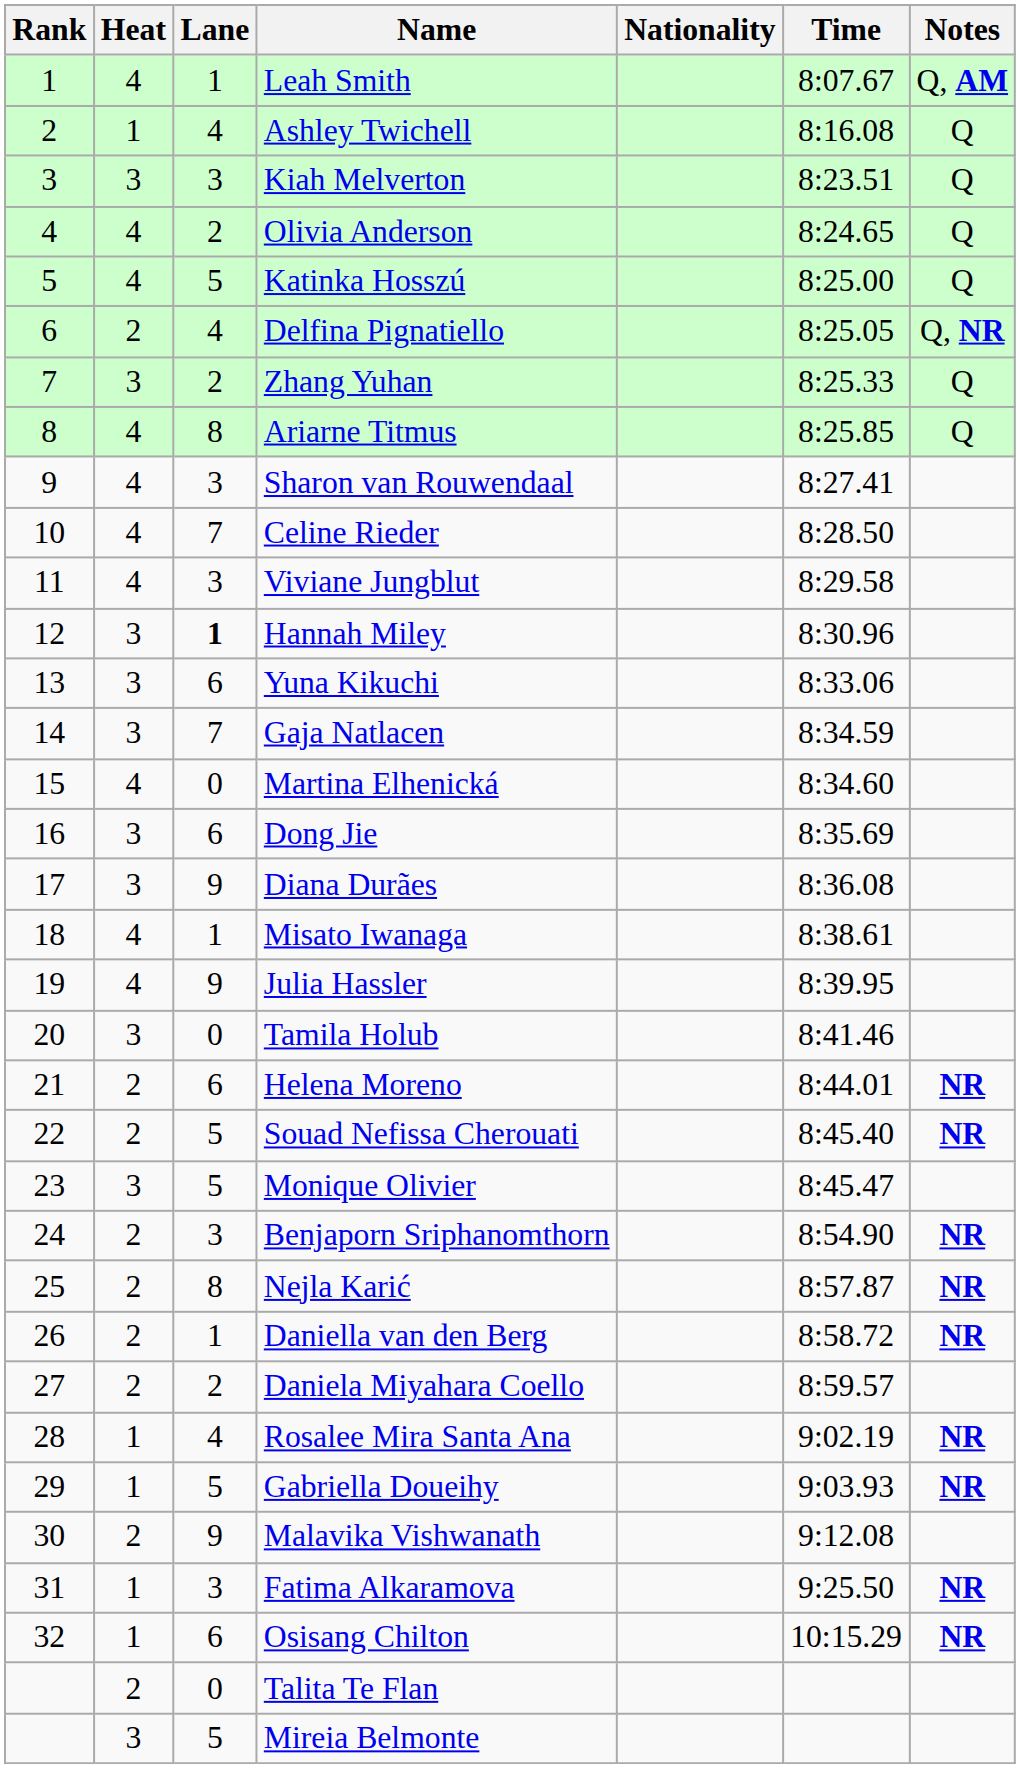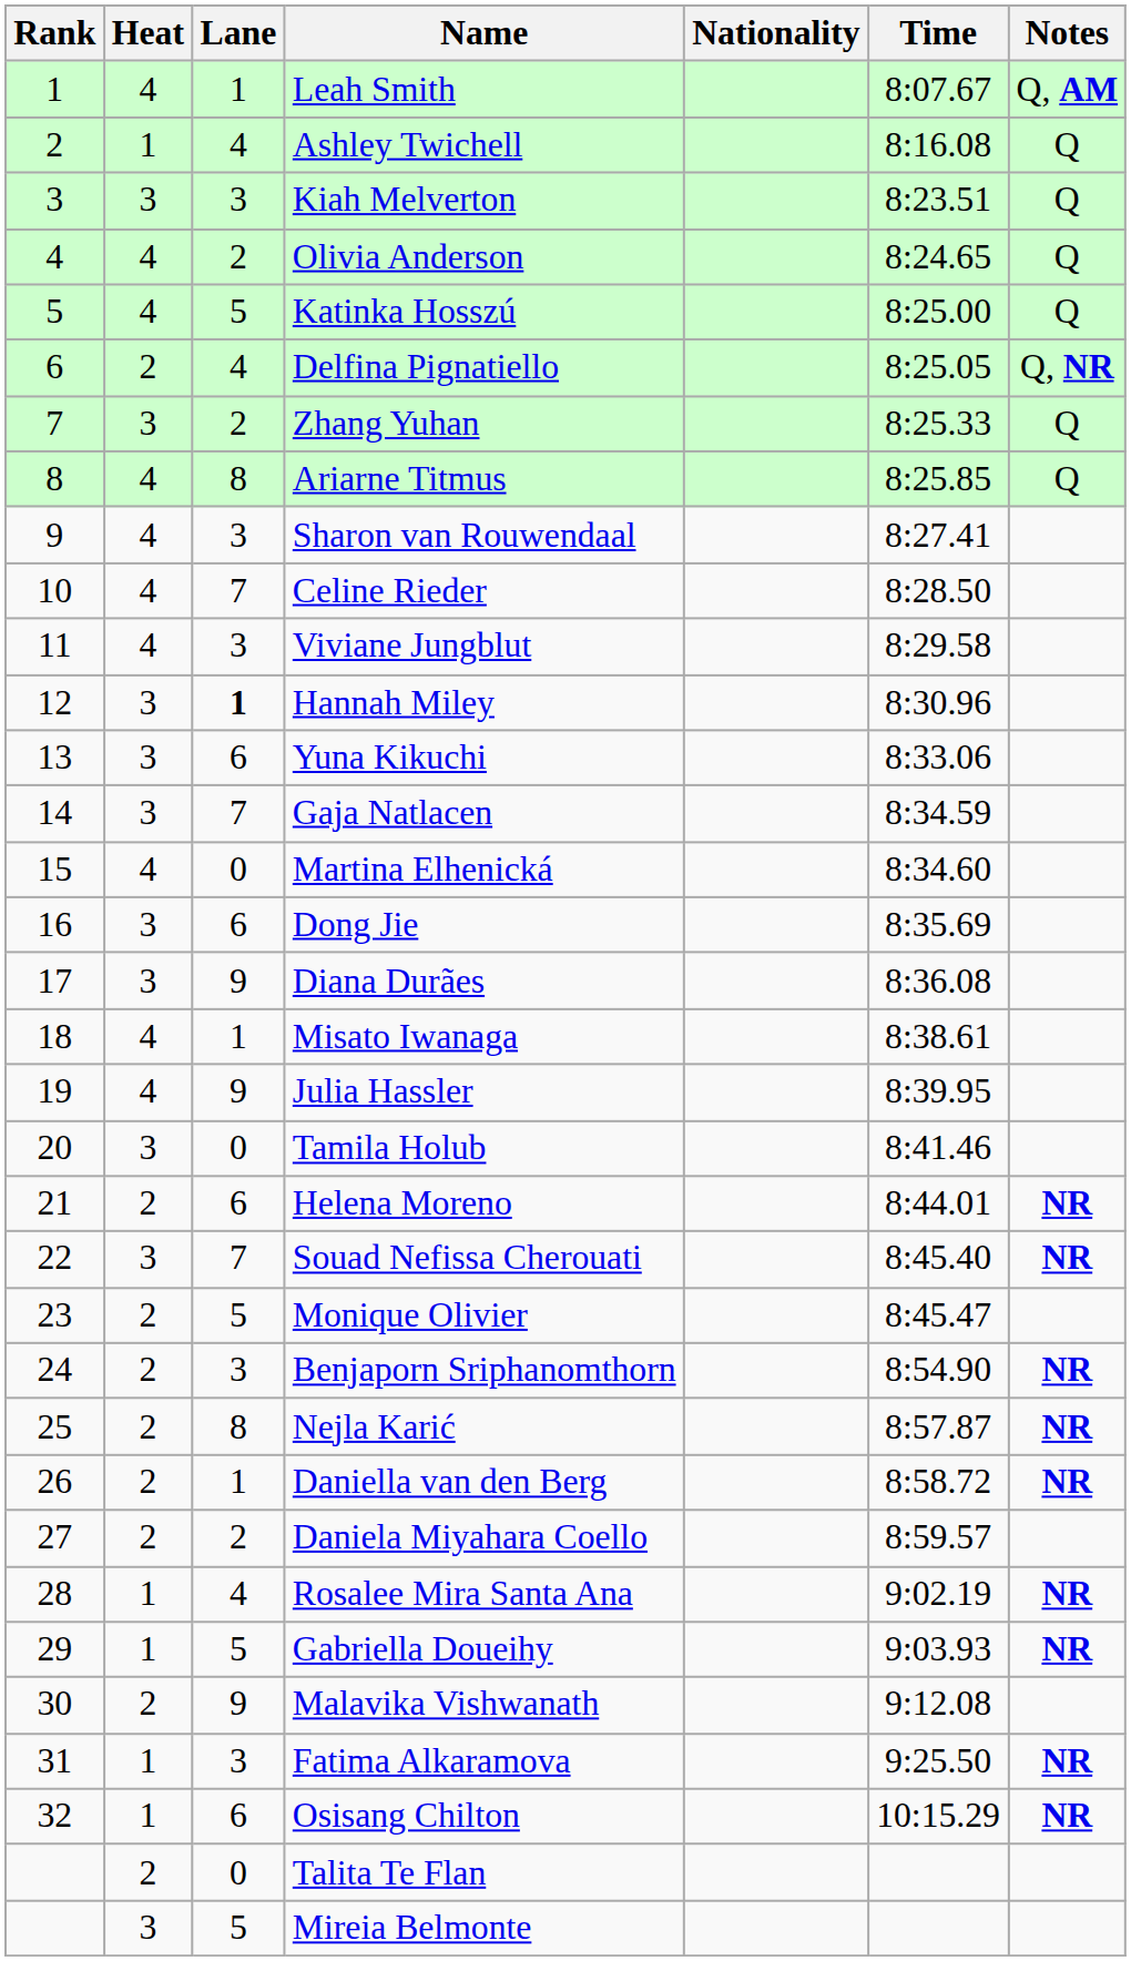 <table class="wikitable sortable" style="text-align:center">
 <tr>
 <th>Rank</th>
 <th>Heat</th>
 <th>Lane</th>
 <th>Name</th>
 <th>Nationality</th>
 <th>Time</th>
 <th>Notes</th>
 </tr>
 <tr bgcolor=ccffcc>
 <td>1</td>
 <td>4</td>
 <td>1</td>
 <td align=left><a href='#'>Leah Smith</a></td>
 <td align=left></td>
 <td>8:07.67</td>
 <td>Q, <strong><a href='#'>AM</a></strong></td>
 </tr>
 <tr bgcolor=ccffcc>
 <td>2</td>
 <td>1</td>
 <td>4</td>
 <td align=left><a href='#'>Ashley Twichell</a></td>
 <td align=left></td>
 <td>8:16.08</td>
 <td>Q</td>
 </tr>
 <tr bgcolor=ccffcc>
 <td>3</td>
 <td>3</td>
 <td>3</td>
 <td align=left><a href='#'>Kiah Melverton</a></td>
 <td align=left></td>
 <td>8:23.51</td>
 <td>Q</td>
 </tr>
 <tr bgcolor=ccffcc>
 <td>4</td>
 <td>4</td>
 <td>2</td>
 <td align=left><a href='#'>Olivia Anderson</a></td>
 <td align=left></td>
 <td>8:24.65</td>
 <td>Q</td>
 </tr>
 <tr bgcolor=ccffcc>
 <td>5</td>
 <td>4</td>
 <td>5</td>
 <td align=left><a href='#'>Katinka Hosszú</a></td>
 <td align=left></td>
 <td>8:25.00</td>
 <td>Q</td>
 </tr>
 <tr bgcolor=ccffcc>
 <td>6</td>
 <td>2</td>
 <td>4</td>
 <td align=left><a href='#'>Delfina Pignatiello</a></td>
 <td align=left></td>
 <td>8:25.05</td>
 <td>Q, <strong><a href='#'>NR</a></strong></td>
 </tr>
 <tr bgcolor=ccffcc>
 <td>7</td>
 <td>3</td>
 <td>2</td>
 <td align=left><a href='#'>Zhang Yuhan</a></td>
 <td align=left></td>
 <td>8:25.33</td>
 <td>Q</td>
 </tr>
 <tr bgcolor=ccffcc>
 <td>8</td>
 <td>4</td>
 <td>8</td>
 <td align=left><a href='#'>Ariarne Titmus</a></td>
 <td align=left></td>
 <td>8:25.85</td>
 <td>Q</td>
 </tr>
 <tr>
 <td>9</td>
 <td>4</td>
 <td>3</td>
 <td align=left><a href='#'>Sharon van Rouwendaal</a></td>
 <td align=left></td>
 <td>8:27.41</td>
 <td></td>
 </tr>
 <tr>
 <td>10</td>
 <td>4</td>
 <td>7</td>
 <td align=left><a href='#'>Celine Rieder</a></td>
 <td align=left></td>
 <td>8:28.50</td>
 <td></td>
 </tr>
 <tr>
 <td>11</td>
 <td>4</td>
 <td>3</td>
 <td align=left><a href='#'>Viviane Jungblut</a></td>
 <td align=left></td>
 <td>8:29.58</td>
 <td></td>
 </tr>
 <tr>
 <td>12</td>
 <td>3</td>
 <td><strong>1</strong></td>
 <td align=left><a href='#'>Hannah Miley</a></td>
 <td align=left></td>
 <td>8:30.96</td>
 <td></td>
 </tr>
 <tr>
 <td>13</td>
 <td>3</td>
 <td>6</td>
 <td align=left><a href='#'>Yuna Kikuchi</a></td>
 <td align=left></td>
 <td>8:33.06</td>
 <td></td>
 </tr>
 <tr>
 <td>14</td>
 <td>3</td>
 <td>7</td>
 <td align=left><a href='#'>Gaja Natlacen</a></td>
 <td align=left></td>
 <td>8:34.59</td>
 <td></td>
 </tr>
 <tr>
 <td>15</td>
 <td>4</td>
 <td>0</td>
 <td align=left><a href='#'>Martina Elhenická</a></td>
 <td align=left></td>
 <td>8:34.60</td>
 <td></td>
 </tr>
 <tr>
 <td>16</td>
 <td>3</td>
 <td>6</td>
 <td align=left><a href='#'>Dong Jie</a></td>
 <td align=left></td>
 <td>8:35.69</td>
 <td></td>
 </tr>
 <tr>
 <td>17</td>
 <td>3</td>
 <td>9</td>
 <td align=left><a href='#'>Diana Durães</a></td>
 <td align=left></td>
 <td>8:36.08</td>
 <td></td>
 </tr>
 <tr>
 <td>18</td>
 <td>4</td>
 <td>1</td>
 <td align=left><a href='#'>Misato Iwanaga</a></td>
 <td align=left></td>
 <td>8:38.61</td>
 <td></td>
 </tr>
 <tr>
 <td>19</td>
 <td>4</td>
 <td>9</td>
 <td align=left><a href='#'>Julia Hassler</a></td>
 <td align=left></td>
 <td>8:39.95</td>
 <td></td>
 </tr>
 <tr>
 <td>20</td>
 <td>3</td>
 <td>0</td>
 <td align=left><a href='#'>Tamila Holub</a></td>
 <td align=left></td>
 <td>8:41.46</td>
 <td></td>
 </tr>
 <tr>
 <td>21</td>
 <td>2</td>
 <td>6</td>
 <td align=left><a href='#'>Helena Moreno</a></td>
 <td align=left></td>
 <td>8:44.01</td>
 <td><strong><a href='#'>NR</a></strong></td>
 </tr>
 <tr>
 <td>22</td>
-<td>2</td>
-<td>5</td>
+<td>3</td>
+<td>7</td>
 <td align=left><a href='#'>Souad Nefissa Cherouati</a></td>
 <td align=left></td>
 <td>8:45.40</td>
 <td><strong><a href='#'>NR</a></strong></td>
 </tr>
 <tr>
 <td>23</td>
-<td>3</td>
+<td>2</td>
 <td>5</td>
 <td align=left><a href='#'>Monique Olivier</a></td>
 <td align=left></td>
 <td>8:45.47</td>
 <td></td>
 </tr>
 <tr>
 <td>24</td>
 <td>2</td>
 <td>3</td>
 <td align=left><a href='#'>Benjaporn Sriphanomthorn</a></td>
 <td align=left></td>
 <td>8:54.90</td>
 <td><strong><a href='#'>NR</a></strong></td>
 </tr>
 <tr>
 <td>25</td>
 <td>2</td>
 <td>8</td>
 <td align=left><a href='#'>Nejla Karić</a></td>
 <td align=left></td>
 <td>8:57.87</td>
 <td><strong><a href='#'>NR</a></strong></td>
 </tr>
 <tr>
 <td>26</td>
 <td>2</td>
 <td>1</td>
 <td align=left><a href='#'>Daniella van den Berg</a></td>
 <td align=left></td>
 <td>8:58.72</td>
 <td><strong><a href='#'>NR</a></strong></td>
 </tr>
 <tr>
 <td>27</td>
 <td>2</td>
 <td>2</td>
 <td align=left><a href='#'>Daniela Miyahara Coello</a></td>
 <td align=left></td>
 <td>8:59.57</td>
 <td></td>
 </tr>
 <tr>
 <td>28</td>
 <td>1</td>
 <td>4</td>
 <td align=left><a href='#'>Rosalee Mira Santa Ana</a></td>
 <td align=left></td>
 <td>9:02.19</td>
 <td><strong><a href='#'>NR</a></strong></td>
 </tr>
 <tr>
 <td>29</td>
 <td>1</td>
 <td>5</td>
 <td align=left><a href='#'>Gabriella Doueihy</a></td>
 <td align=left></td>
 <td>9:03.93</td>
 <td><strong><a href='#'>NR</a></strong></td>
 </tr>
 <tr>
 <td>30</td>
 <td>2</td>
 <td>9</td>
 <td align=left><a href='#'>Malavika Vishwanath</a></td>
 <td align=left></td>
 <td>9:12.08</td>
 <td></td>
 </tr>
 <tr>
 <td>31</td>
 <td>1</td>
 <td>3</td>
 <td align=left><a href='#'>Fatima Alkaramova</a></td>
 <td align=left></td>
 <td>9:25.50</td>
 <td><strong><a href='#'>NR</a></strong></td>
 </tr>
 <tr>
 <td>32</td>
 <td>1</td>
 <td>6</td>
 <td align=left><a href='#'>Osisang Chilton</a></td>
 <td align=left></td>
 <td>10:15.29</td>
 <td><strong><a href='#'>NR</a></strong></td>
 </tr>
 <tr>
 <td></td>
 <td>2</td>
 <td>0</td>
 <td align=left><a href='#'>Talita Te Flan</a></td>
 <td align=left></td>
 <td></td>
 <td></td>
 </tr>
 <tr>
 <td></td>
 <td>3</td>
 <td>5</td>
 <td align=left><a href='#'>Mireia Belmonte</a></td>
 <td align=left></td>
 <td></td>
 <td></td>
 </tr>
 </table>
